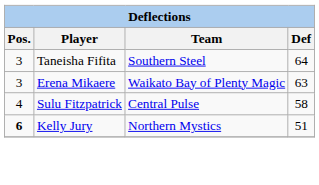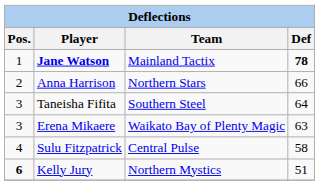 <table class="wikitable"  style="float:left; font-size:90%;">
 <tr>
 <th colspan=4 style=background:#ABCDEF>Deflections</th>
 </tr>
 <tr>
 <th>Pos.</th>
 <th>Player</th>
 <th>Team</th>
 <th>Def</th>
+</tr>
+<tr>
+<td align=center>1</td>
+<td><strong><a href='#'>Jane Watson</a></strong></td>
+<td><a href='#'>Mainland Tactix</a></td>
+<td align=center><strong>78 </strong></td>
+</tr>
+<tr>
+<td align=center>2</td>
+<td><a href='#'>Anna Harrison</a></td>
+<td><a href='#'>Northern Stars</a></td>
+<td align=center>66</td>
 </tr>
 <tr>
 <td align=center>3</td>
 <td>Taneisha Fifita</td>
 <td><a href='#'>Southern Steel</a></td>
 <td align=center>64</td>
 </tr>
 <tr>
 <td align=center>3</td>
 <td><a href='#'>Erena Mikaere</a></td>
 <td><a href='#'>Waikato Bay of Plenty Magic</a></td>
 <td align=center>63</td>
 </tr>
 <tr>
 <td align=center>4</td>
 <td><a href='#'>Sulu Fitzpatrick</a></td>
 <td><a href='#'>Central Pulse</a></td>
 <td align=center>58</td>
 </tr>
 <tr>
 <td align=center><strong>6</strong></td>
 <td><a href='#'>Kelly Jury</a></td>
 <td><a href='#'>Northern Mystics</a></td>
 <td align=center>51</td>
 </tr>
 <tr>
 </tr>
 </table>
